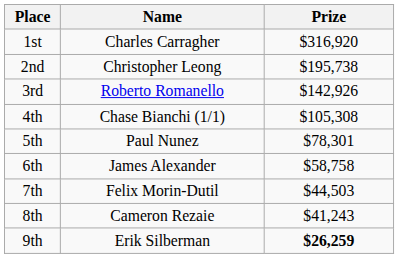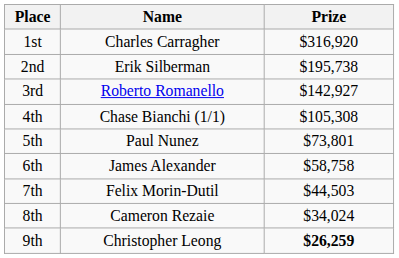 <table class="wikitable">
 <tr>
 <th width="50">Place</th>
 <th width="200">Name</th>
 <th width="125">Prize</th>
 </tr>
 <tr>
 <td align = "center">1st</td>
 <td align = "center">Charles Carragher</td>
 <td align = "center">$316,920</td>
 </tr>
 <tr>
 <td align = "center">2nd</td>
-<td align = "center">Christopher Leong</td>
+<td align = "center">Erik Silberman</td>
 <td align = "center">$195,738</td>
 </tr>
 <tr>
 <td align = "center">3rd</td>
 <td align = "center"><a href='#'>Roberto Romanello</a></td>
-<td align = "center">$142,926</td>
+<td align = "center">$142,927</td>
 </tr>
 <tr>
 <td align = "center">4th</td>
 <td align = "center">Chase Bianchi (1/1)</td>
 <td align = "center">$105,308</td>
 </tr>
 <tr>
 <td align = "center">5th</td>
 <td align = "center">Paul Nunez</td>
-<td align = "center">$78,301</td>
+<td align = "center">$73,801</td>
 </tr>
 <tr>
 <td align = "center">6th</td>
 <td align = "center">James Alexander</td>
 <td align = "center">$58,758</td>
 </tr>
 <tr>
 <td align = "center">7th</td>
 <td align = "center">Felix Morin-Dutil</td>
 <td align = "center">$44,503</td>
 </tr>
 <tr>
 <td align = "center">8th</td>
 <td align = "center">Cameron Rezaie</td>
-<td align = "center">$41,243</td>
+<td align = "center">$34,024</td>
 </tr>
 <tr>
 <td align = "center">9th</td>
-<td align = "center">Erik Silberman</td>
+<td align = "center">Christopher Leong</td>
 <td align = "center"><strong>$26,259</strong></td>
 </tr>
 </table>
